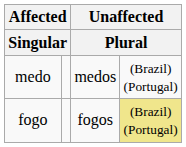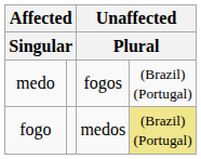 <table class="wikitable" style="margin: 1em auto 1em auto; text-align:center;">
 <tr>
 <th colspan=2>Affected</th>
 <th colspan=2>Unaffected</th>
 </tr>
 <tr>
 <th colspan=2>Singular</th>
 <th colspan=2>Plural</th>
 </tr>
 <tr>
 <td>medo</td>
 <td></td>
-<td>medos</td>
+<td>fogos</td>
 <td> <small>(Brazil)</small><br> <small>(Portugal)</small></td>
 </tr>
 <tr>
 <td>fogo</td>
 <td></td>
-<td>fogos</td>
+<td>medos</td>
 <td style="background: khaki;"> <small>(Brazil)</small><br> <small>(Portugal)</small></td>
 </tr>
 <tr>
 </tr>
 </table>
